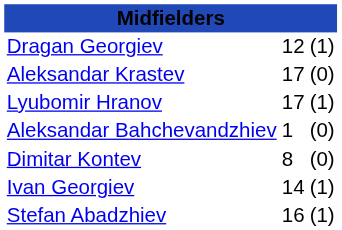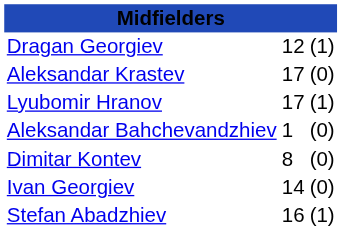 <table class="toccolours" border="0" cellpadding="2" cellspacing="0" align="left" style="margin:0.5em;">
 <tr>
 <th colspan="4" align="center" bgcolor="#2049B7"><span>Midfielders</span></th>
 </tr>
 <tr>
 <td> <a href='#'>Dragan Georgiev</a></td>
 <td>12</td>
 <td>(1)</td>
 </tr>
 <tr>
 <td> <a href='#'>Aleksandar Krastev</a></td>
 <td>17</td>
 <td>(0)</td>
 </tr>
 <tr>
 <td> <a href='#'>Lyubomir Hranov</a></td>
 <td>17</td>
 <td>(1)</td>
 </tr>
 <tr>
 <td> <a href='#'>Aleksandar Bahchevandzhiev</a></td>
 <td>1</td>
 <td>(0)</td>
 </tr>
 <tr>
 <td> <a href='#'>Dimitar Kontev</a></td>
 <td>8</td>
 <td>(0)</td>
 </tr>
 <tr>
 <td> <a href='#'>Ivan Georgiev</a></td>
 <td>14</td>
-<td>(1)</td>
+<td>(0)</td>
 </tr>
 <tr>
 <td> <a href='#'>Stefan Abadzhiev</a></td>
 <td>16</td>
 <td>(1)</td>
 </tr>
 <tr>
 </tr>
 </table>
